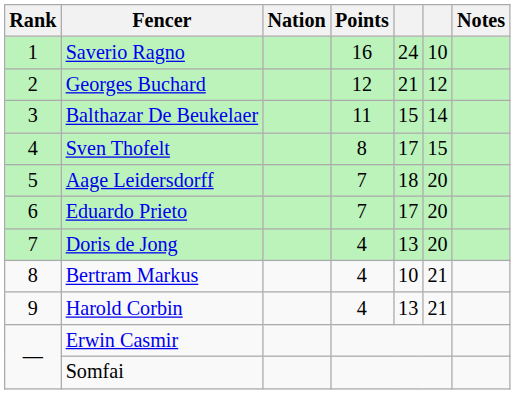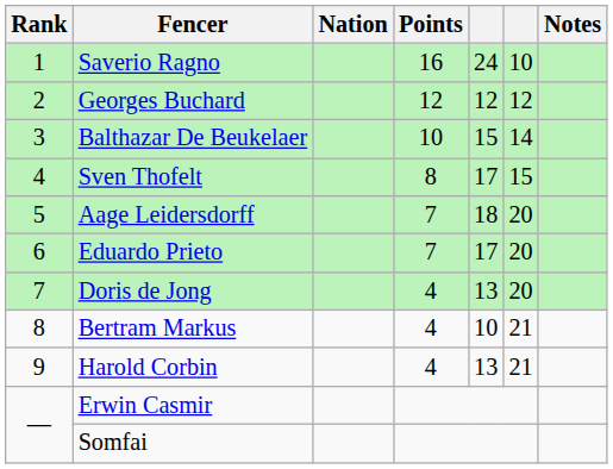 <table class="wikitable sortable" style="text-align:center">
 <tr>
 <th>Rank</th>
 <th>Fencer</th>
 <th>Nation</th>
 <th>Points</th>
 <th></th>
 <th></th>
 <th>Notes</th>
 </tr>
 <tr style="background:#bbf3bb;">
 <td>1</td>
 <td align=left><a href='#'>Saverio Ragno</a></td>
 <td align=left></td>
 <td>16</td>
 <td>24</td>
 <td>10</td>
 <td></td>
 </tr>
 <tr style="background:#bbf3bb;">
 <td>2</td>
 <td align=left><a href='#'>Georges Buchard</a></td>
 <td align=left></td>
 <td>12</td>
-<td>21</td>
+<td>12</td>
 <td>12</td>
 <td></td>
 </tr>
 <tr style="background:#bbf3bb;">
 <td>3</td>
 <td align=left><a href='#'>Balthazar De Beukelaer</a></td>
 <td align=left></td>
-<td>11</td>
+<td>10</td>
 <td>15</td>
 <td>14</td>
 <td></td>
 </tr>
 <tr style="background:#bbf3bb;">
 <td>4</td>
 <td align=left><a href='#'>Sven Thofelt</a></td>
 <td align=left></td>
 <td>8</td>
 <td>17</td>
 <td>15</td>
 <td></td>
 </tr>
 <tr style="background:#bbf3bb;">
 <td>5</td>
 <td align=left><a href='#'>Aage Leidersdorff</a></td>
 <td align=left></td>
 <td>7</td>
 <td>18</td>
 <td>20</td>
 <td></td>
 </tr>
 <tr style="background:#bbf3bb;">
 <td>6</td>
 <td align=left><a href='#'>Eduardo Prieto</a></td>
 <td align=left></td>
 <td>7</td>
 <td>17</td>
 <td>20</td>
 <td></td>
 </tr>
 <tr style="background:#bbf3bb;">
 <td>7</td>
 <td align=left><a href='#'>Doris de Jong</a></td>
 <td align=left></td>
 <td>4</td>
 <td>13</td>
 <td>20</td>
 <td></td>
 </tr>
 <tr>
 <td>8</td>
 <td align=left><a href='#'>Bertram Markus</a></td>
 <td align=left></td>
 <td>4</td>
 <td>10</td>
 <td>21</td>
 <td></td>
 </tr>
 <tr>
 <td>9</td>
 <td align=left><a href='#'>Harold Corbin</a></td>
 <td align=left></td>
 <td>4</td>
 <td>13</td>
 <td>21</td>
 <td></td>
 </tr>
 <tr>
 <td rowspan=2 data-sort-value=10>—</td>
 <td align=left><a href='#'>Erwin Casmir</a></td>
 <td align=left></td>
 <td colspan=3></td>
 <td></td>
 </tr>
 <tr>
 <td align=left>Somfai</td>
 <td align=left></td>
 <td colspan=3></td>
 <td></td>
 </tr>
 </table>
